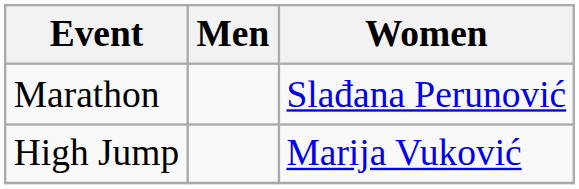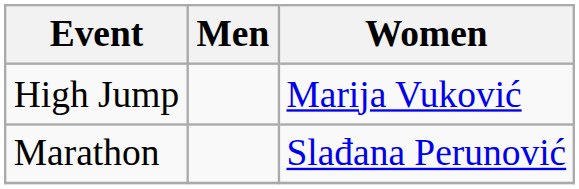 <table class=wikitable style="font-size:100%">
 <tr>
 <th>Event</th>
 <th>Men</th>
 <th>Women</th>
 </tr>
 <tr>
+<td>High Jump</td>
+<td></td>
+<td><a href='#'>Marija Vuković</a></td>
+</tr>
+<tr>
 <td>Marathon</td>
 <td></td>
 <td><a href='#'>Slađana Perunović</a></td>
 </tr>
 <tr>
-<td>High Jump</td>
-<td></td>
-<td><a href='#'>Marija Vuković</a></td>
-</tr>
-<tr>
 </tr>
 </table>
